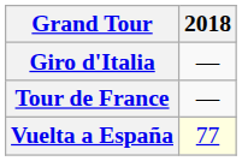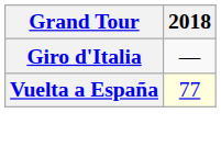 <table class="wikitable plainrowheaders">
 <tr>
 <th scope="col"><a href='#'>Grand Tour</a></th>
 <th scope="col">2018</th>
 </tr>
 <tr style="text-align:center;">
 <th scope="row"> <a href='#'>Giro d'Italia</a></th>
 <td>—</td>
 </tr>
 <tr style="text-align:center;">
-<th scope="row"> <a href='#'>Tour de France</a></th>
-<td>—</td>
-</tr>
-<tr style="text-align:center;">
 <th scope="row"> <a href='#'>Vuelta a España</a></th>
 <td style="background: lightyellow;"><a href='#'>77</a></td>
 </tr>
 </table>
